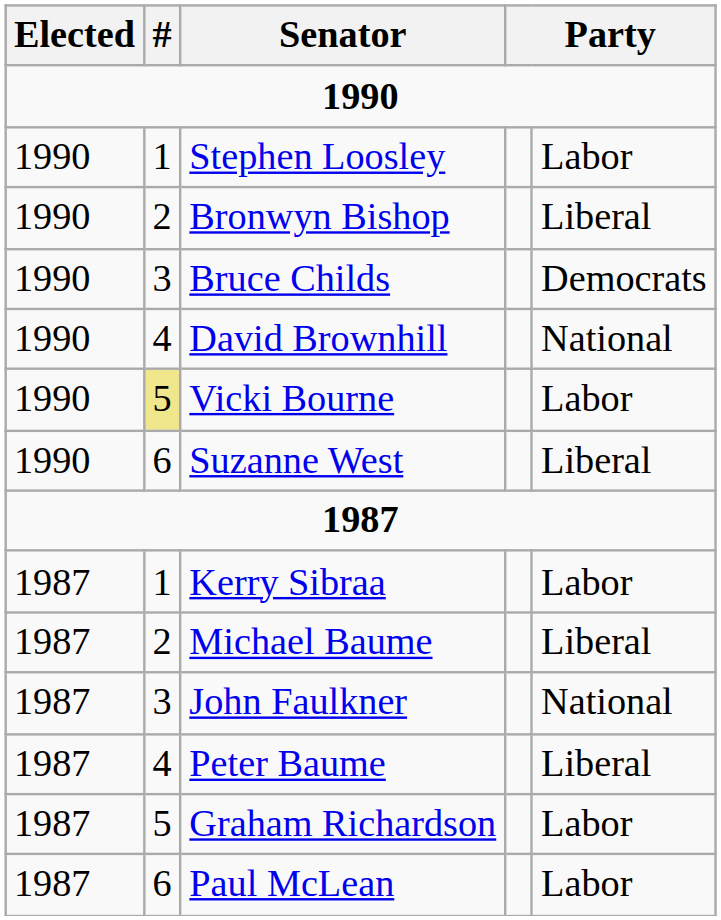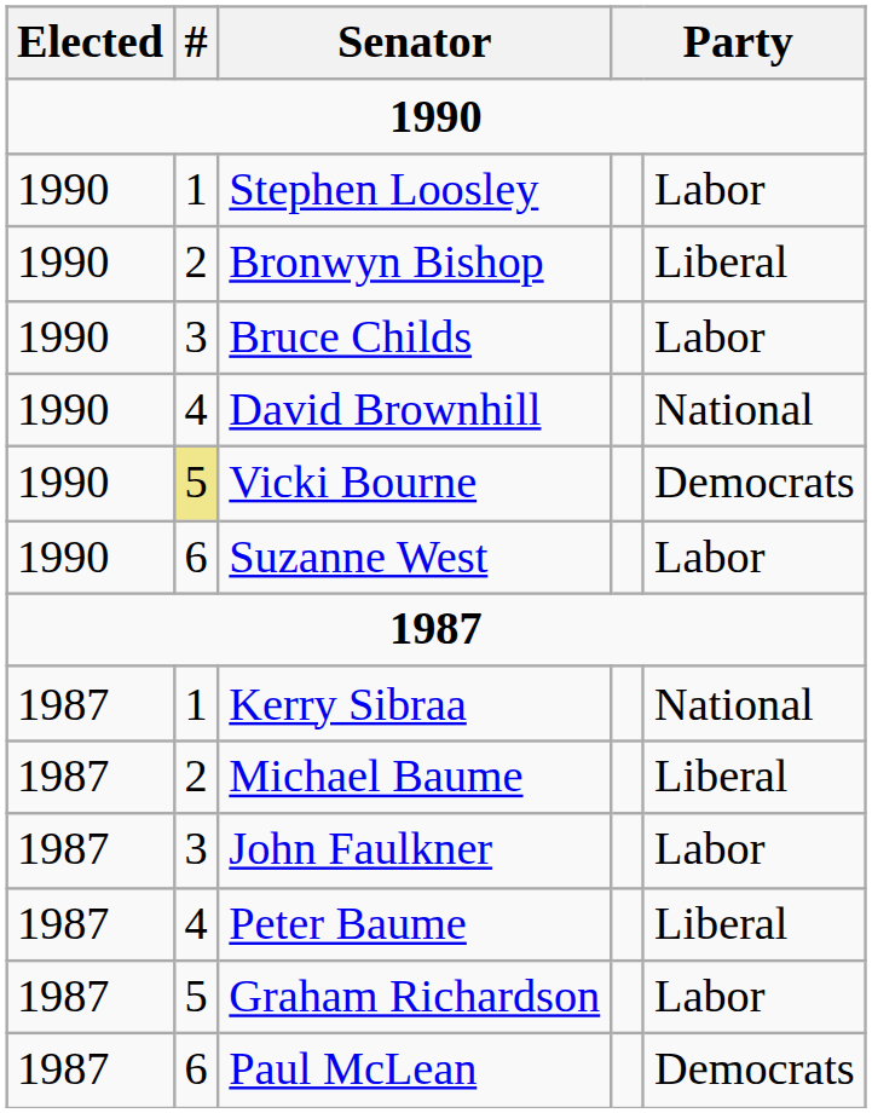 <table class="wikitable" style="float: right;">
 <tr>
 <th>Elected</th>
 <th>#</th>
 <th>Senator</th>
 <th colspan="2">Party</th>
 </tr>
 <tr>
 <td style="text-align:center;" colspan="5"><strong>1990</strong></td>
 </tr>
 <tr>
 <td>1990</td>
 <td>1</td>
 <td><a href='#'>Stephen Loosley</a></td>
 <td> </td>
 <td>Labor</td>
 </tr>
 <tr>
 <td>1990</td>
 <td>2</td>
 <td><a href='#'>Bronwyn Bishop</a></td>
 <td> </td>
 <td>Liberal</td>
 </tr>
 <tr>
 <td>1990</td>
 <td>3</td>
 <td><a href='#'>Bruce Childs</a></td>
 <td> </td>
-<td>Democrats</td>
+<td>Labor</td>
 </tr>
 <tr>
 <td>1990</td>
 <td>4</td>
 <td><a href='#'>David Brownhill</a></td>
 <td> </td>
 <td>National</td>
 </tr>
 <tr>
 <td>1990</td>
 <td style="background: khaki;">5</td>
 <td><a href='#'>Vicki Bourne</a></td>
 <td> </td>
-<td>Labor</td>
+<td>Democrats</td>
 </tr>
 <tr>
 <td>1990</td>
 <td>6</td>
 <td><a href='#'>Suzanne West</a></td>
 <td> </td>
-<td>Liberal</td>
+<td>Labor</td>
 </tr>
 <tr>
 <td style="text-align:center;" colspan="5"><strong>1987</strong></td>
 </tr>
 <tr>
 <td>1987</td>
 <td>1</td>
 <td><a href='#'>Kerry Sibraa</a></td>
 <td> </td>
-<td>Labor</td>
+<td>National</td>
 </tr>
 <tr>
 <td>1987</td>
 <td>2</td>
 <td><a href='#'>Michael Baume</a></td>
 <td> </td>
 <td>Liberal</td>
 </tr>
 <tr>
 <td>1987</td>
 <td>3</td>
 <td><a href='#'>John Faulkner</a></td>
 <td> </td>
-<td>National</td>
+<td>Labor</td>
 </tr>
 <tr>
 <td>1987</td>
 <td>4</td>
 <td><a href='#'>Peter Baume</a></td>
 <td> </td>
 <td>Liberal</td>
 </tr>
 <tr>
 <td>1987</td>
 <td>5</td>
 <td><a href='#'>Graham Richardson</a></td>
 <td> </td>
 <td>Labor</td>
 </tr>
 <tr>
 <td>1987</td>
 <td>6</td>
 <td><a href='#'>Paul McLean</a></td>
 <td> </td>
-<td>Labor</td>
+<td>Democrats</td>
 </tr>
 </table>
